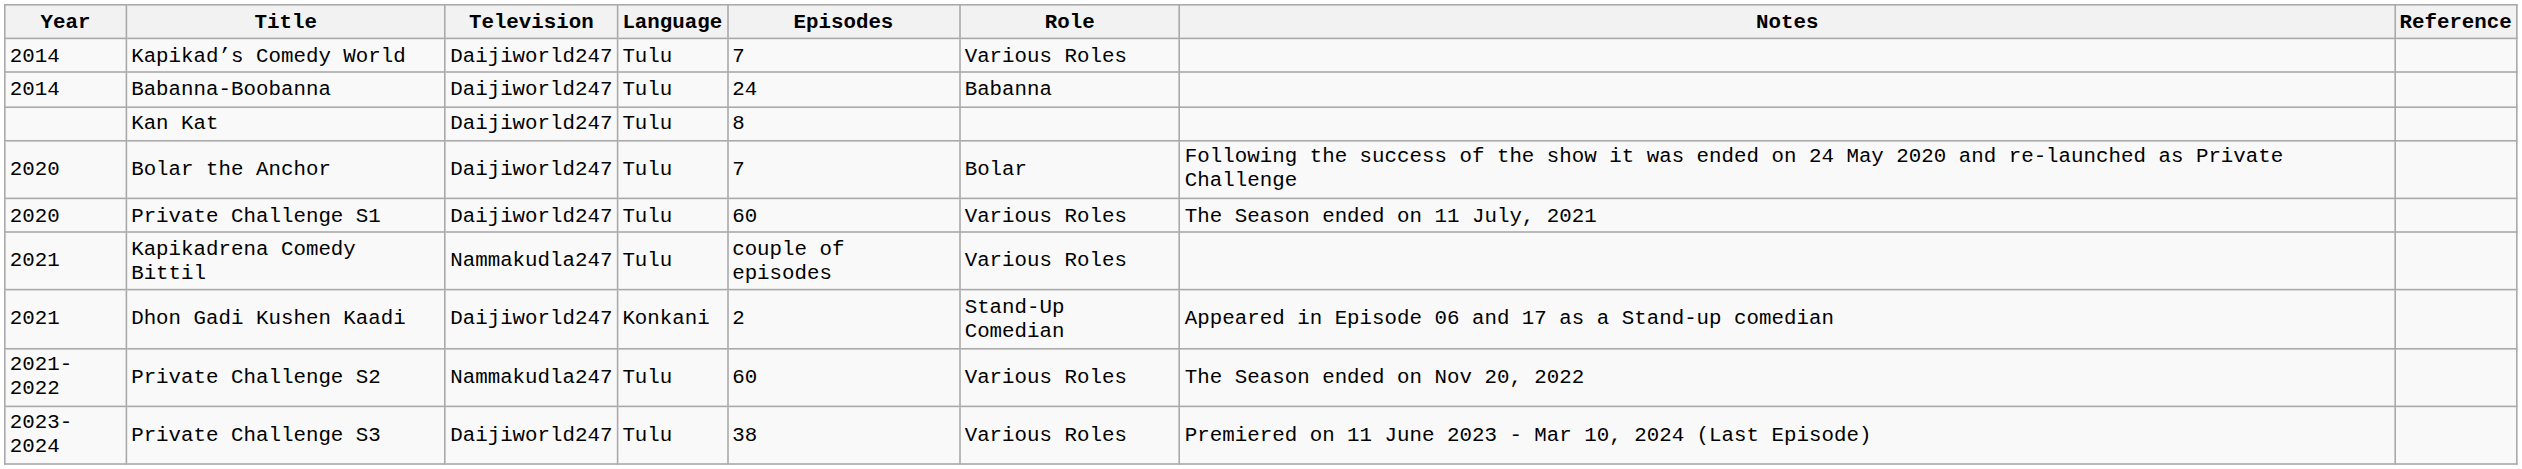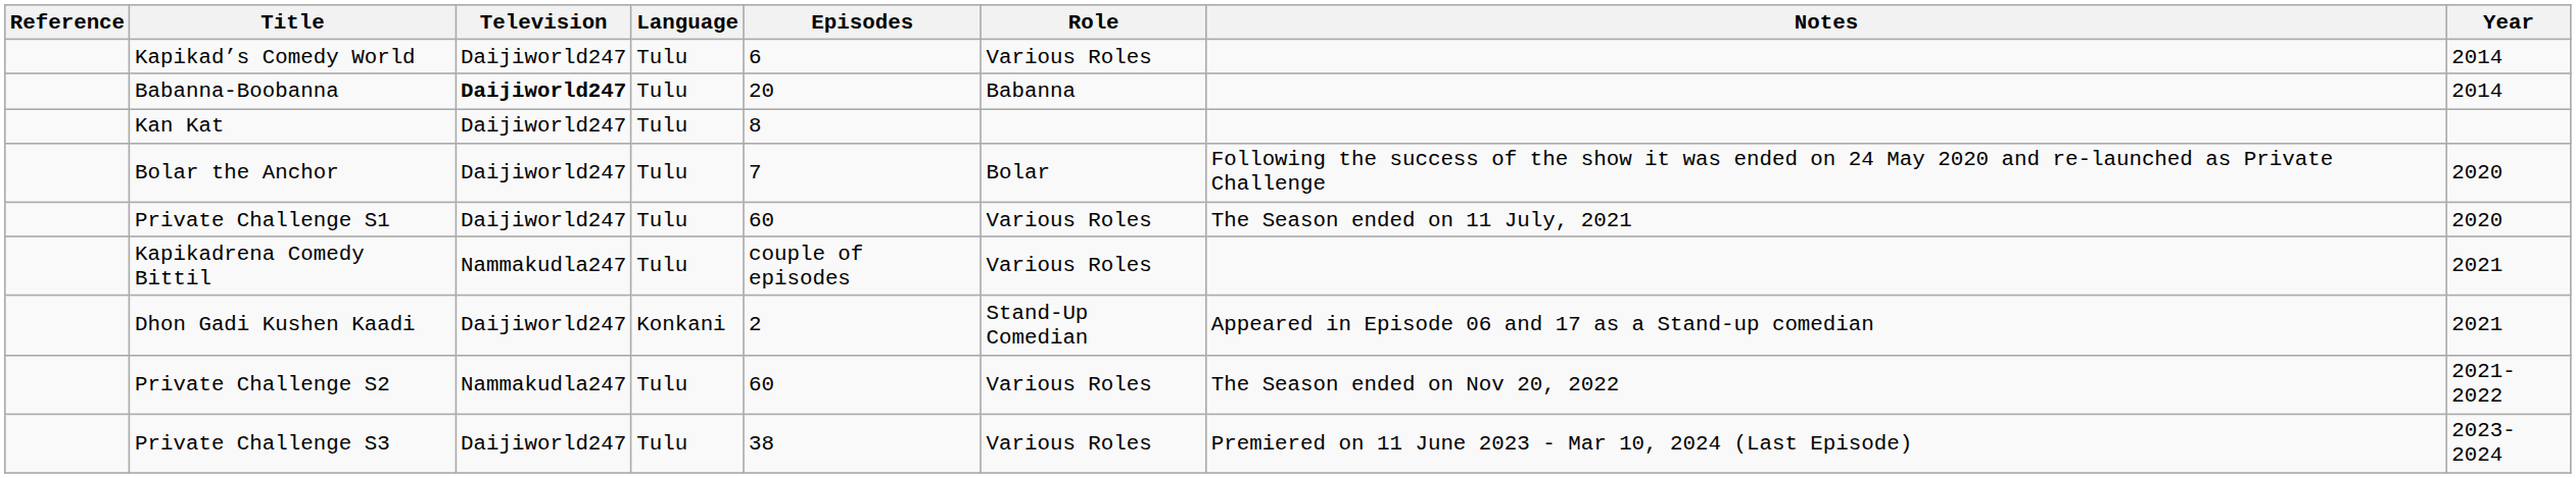 <table class="wikitable plainrowheaders unsortable">
 <tr>
-<th scope="col">Year</th>
+<th scope="col">Reference</th>
 <th scope="col">Title</th>
 <th>Television</th>
 <th>Language</th>
 <th>Episodes</th>
 <th scope="col">Role</th>
 <th>Notes</th>
-<th scope="col">Reference</th>
+<th scope="col">Year</th>
 </tr>
 <tr>
-<td>2014</td>
+<td></td>
 <td>Kapikad’s Comedy World</td>
 <td>Daijiworld247</td>
 <td>Tulu</td>
-<td>7</td>
+<td>6</td>
 <td>Various Roles</td>
 <td></td>
-<td></td>
+<td>2014</td>
 </tr>
 <tr>
-<td>2014</td>
+<td></td>
 <td>Babanna-Boobanna</td>
-<td>Daijiworld247</td>
+<td><strong>Daijiworld247</strong></td>
 <td>Tulu</td>
-<td>24</td>
+<td>20</td>
 <td>Babanna</td>
 <td></td>
-<td></td>
+<td>2014</td>
 </tr>
 <tr>
 <td></td>
 <td>Kan Kat</td>
 <td>Daijiworld247</td>
 <td>Tulu</td>
 <td>8</td>
 <td></td>
 <td></td>
 <td></td>
 </tr>
 <tr>
-<td>2020</td>
+<td></td>
 <td>Bolar the Anchor</td>
 <td>Daijiworld247</td>
 <td>Tulu</td>
 <td>7</td>
 <td>Bolar</td>
 <td>Following the success of the show it was ended on 24 May 2020 and re-launched as Private Challenge</td>
-<td></td>
+<td>2020</td>
 </tr>
 <tr>
-<td rowspan="1">2020</td>
+<td></td>
 <td>Private Challenge S1</td>
 <td>Daijiworld247</td>
 <td>Tulu</td>
 <td>60</td>
 <td>Various Roles</td>
 <td>The Season ended on 11 July, 2021</td>
-<td></td>
+<td rowspan="1">2020</td>
 </tr>
 <tr>
-<td>2021</td>
+<td></td>
 <td>Kapikadrena Comedy Bittil</td>
 <td>Nammakudla247</td>
 <td>Tulu</td>
 <td>couple of episodes</td>
 <td>Various Roles</td>
 <td></td>
-<td></td>
+<td>2021</td>
 </tr>
 <tr>
-<td>2021</td>
+<td></td>
 <td>Dhon Gadi Kushen Kaadi</td>
 <td>Daijiworld247</td>
 <td>Konkani</td>
 <td>2</td>
 <td>Stand-Up Comedian</td>
 <td>Appeared in Episode 06 and 17 as a Stand-up comedian</td>
-<td></td>
+<td>2021</td>
 </tr>
 <tr>
-<td>2021-2022</td>
+<td></td>
 <td>Private Challenge S2</td>
 <td>Nammakudla247</td>
 <td>Tulu</td>
 <td>60</td>
 <td>Various Roles</td>
 <td>The Season ended on Nov 20, 2022</td>
-<td></td>
+<td>2021-2022</td>
 </tr>
 <tr>
-<td>2023-2024</td>
+<td></td>
 <td>Private Challenge S3</td>
 <td>Daijiworld247</td>
 <td>Tulu</td>
 <td>38</td>
 <td>Various Roles</td>
 <td>Premiered on 11 June 2023 - Mar 10, 2024 (Last Episode)</td>
-<td></td>
+<td>2023-2024</td>
 </tr>
 </table>
